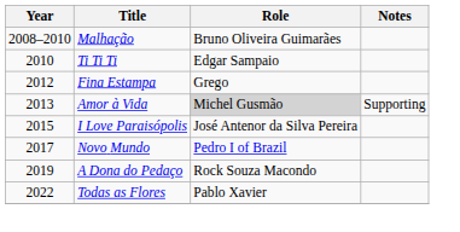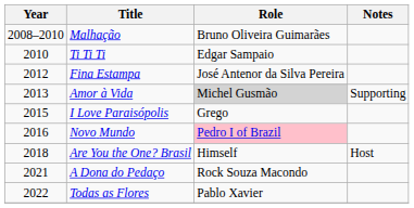 <table class="wikitable sortable">
 <tr>
 <th>Year</th>
 <th>Title</th>
 <th>Role</th>
 <th class="unsortable">Notes</th>
 </tr>
 <tr>
 <td style="text-align:center;">2008–2010</td>
 <td><em><a href='#'>Malhação</a></em></td>
 <td>Bruno Oliveira Guimarães</td>
 <td></td>
 </tr>
 <tr>
 <td style="text-align:center;">2010</td>
 <td><em><a href='#'>Ti Ti Ti</a></em></td>
 <td>Edgar Sampaio</td>
 <td></td>
 </tr>
 <tr>
 <td style="text-align:center;">2012</td>
 <td><em><a href='#'>Fina Estampa</a></em></td>
-<td>Grego</td>
+<td>José Antenor da Silva Pereira</td>
 <td></td>
 </tr>
 <tr>
 <td style="text-align:center;">2013</td>
 <td><em><a href='#'>Amor à Vida</a></em></td>
 <td style="background: lightgrey;">Michel Gusmão</td>
 <td>Supporting</td>
 </tr>
 <tr>
 <td style="text-align:center;">2015</td>
 <td><em><a href='#'>I Love Paraisópolis</a></em></td>
-<td>José Antenor da Silva Pereira</td>
+<td>Grego</td>
 <td></td>
 </tr>
 <tr>
-<td style="text-align:center;">2017</td>
+<td style="text-align:center;">2016</td>
 <td><a href='#'><em>Novo</em> <em>Mundo</em></a></td>
-<td><a href='#'>Pedro I of Brazil</a></td>
+<td style="background: pink;"><a href='#'>Pedro I of Brazil</a></td>
 <td></td>
 </tr>
 <tr>
-<td style="text-align:center;">2019</td>
+<td style="text-align:center;">2018</td>
+<td><em><a href='#'>Are You the One? Brasil</a></em></td>
+<td>Himself</td>
+<td>Host</td>
+</tr>
+<tr>
+<td style="text-align:center;">2021</td>
 <td><em><a href='#'>A Dona do Pedaço</a></em></td>
 <td>Rock Souza Macondo</td>
 </tr>
 <tr>
 <td style="text-align:center;">2022</td>
 <td><em><a href='#'>Todas as Flores</a></em></td>
 <td>Pablo Xavier</td>
 <td></td>
 </tr>
 <tr>
 </tr>
 </table>
